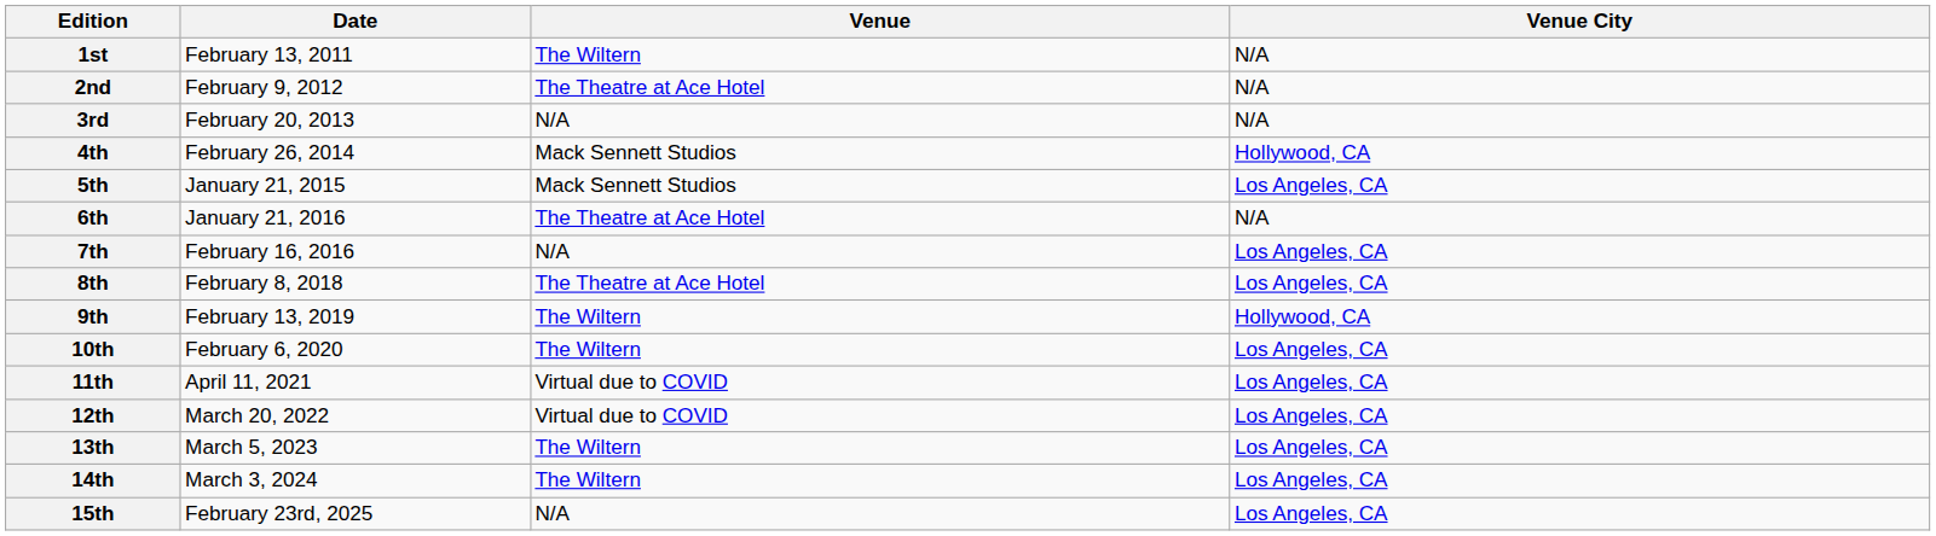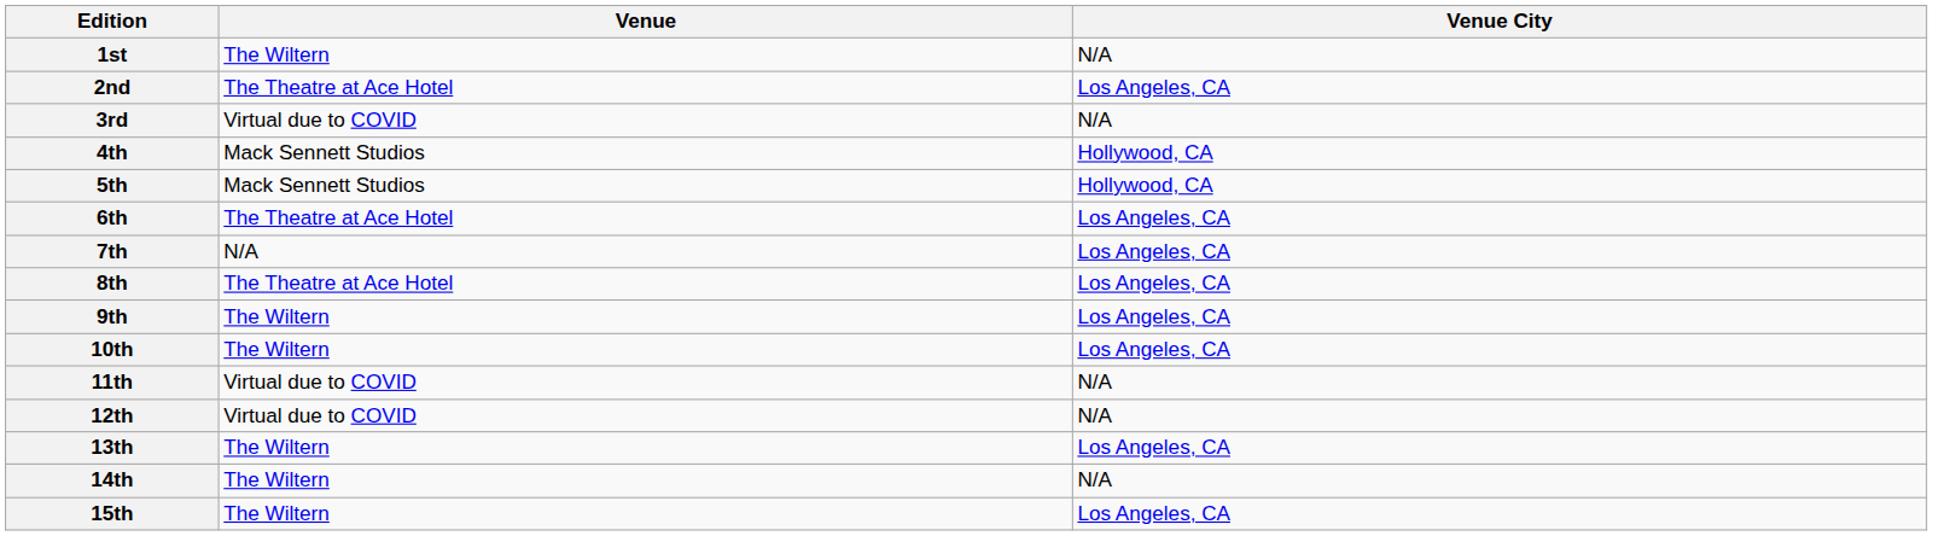 <table class="wikitable sortable plainrowheaders" style="width:75%;">
 <tr>
 <th scope="col" style="width:5%;">Edition</th>
-<th scope="col" style="width:10%;">Date</th>
 <th scope="col" style="width:20%;">Venue</th>
 <th scope="col" style="width:20%;">Venue City</th>
 </tr>
 <tr>
 <th scope="row">1st</th>
-<td>February 13, 2011</td>
 <td><a href='#'>The Wiltern</a></td>
 <td>N/A</td>
 </tr>
 <tr>
 <th scope="row">2nd</th>
-<td>February 9, 2012</td>
 <td><a href='#'>The Theatre at Ace Hotel</a></td>
-<td>N/A</td>
+<td><a href='#'>Los Angeles, CA</a></td>
 </tr>
 <tr>
 <th scope="row">3rd</th>
-<td>February 20, 2013</td>
-<td>N/A</td>
+<td>Virtual due to <a href='#'>COVID</a></td>
 <td>N/A</td>
 </tr>
 <tr>
 <th scope="row">4th</th>
-<td>February 26, 2014</td>
 <td>Mack Sennett Studios</td>
 <td><a href='#'>Hollywood, CA</a></td>
 </tr>
 <tr>
 <th scope="row">5th</th>
-<td>January 21, 2015</td>
 <td>Mack Sennett Studios</td>
+<td><a href='#'>Hollywood, CA</a></td>
+</tr>
+<tr>
+<th scope="row">6th</th>
+<td><a href='#'>The Theatre at Ace Hotel</a></td>
 <td><a href='#'>Los Angeles, CA</a></td>
 </tr>
 <tr>
-<th scope="row">6th</th>
-<td>January 21, 2016</td>
-<td><a href='#'>The Theatre at Ace Hotel</a></td>
-<td>N/A</td>
-</tr>
-<tr>
 <th scope="row">7th</th>
-<td>February 16, 2016</td>
 <td>N/A</td>
 <td><a href='#'>Los Angeles, CA</a></td>
 </tr>
 <tr>
 <th scope="row">8th</th>
-<td>February 8, 2018</td>
 <td><a href='#'>The Theatre at Ace Hotel</a></td>
 <td><a href='#'>Los Angeles, CA</a></td>
 </tr>
 <tr>
 <th scope="row">9th</th>
-<td>February 13, 2019</td>
 <td><a href='#'>The Wiltern</a></td>
-<td><a href='#'>Hollywood, CA</a></td>
+<td><a href='#'>Los Angeles, CA</a></td>
 </tr>
 <tr>
 <th scope="row">10th</th>
-<td>February 6, 2020</td>
 <td><a href='#'>The Wiltern</a></td>
 <td><a href='#'>Los Angeles, CA</a></td>
 </tr>
 <tr>
 <th scope="row">11th</th>
-<td>April 11, 2021</td>
 <td>Virtual due to <a href='#'>COVID</a></td>
-<td><a href='#'>Los Angeles, CA</a></td>
+<td>N/A</td>
 </tr>
 <tr>
 <th scope="row">12th</th>
-<td>March 20, 2022</td>
 <td>Virtual due to <a href='#'>COVID</a></td>
-<td><a href='#'>Los Angeles, CA</a></td>
+<td>N/A</td>
 </tr>
 <tr>
 <th scope="row">13th</th>
-<td>March 5, 2023</td>
 <td><a href='#'>The Wiltern</a></td>
 <td><a href='#'>Los Angeles, CA</a></td>
 </tr>
 <tr>
 <th scope="row">14th</th>
-<td>March 3, 2024</td>
+<td><a href='#'>The Wiltern</a></td>
+<td>N/A</td>
+</tr>
+<tr>
+<th>15th</th>
 <td><a href='#'>The Wiltern</a></td>
 <td><a href='#'>Los Angeles, CA</a></td>
 </tr>
-<tr>
-<th>15th</th>
-<td>February 23rd, 2025</td>
-<td>N/A</td>
-<td><a href='#'>Los Angeles, CA</a></td>
-</tr>
 </table>
